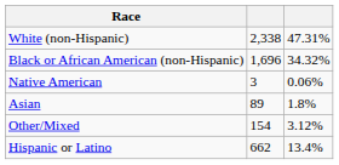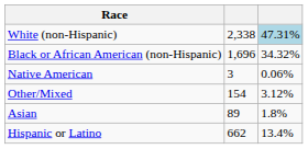 <table class="wikitable">
 <tr>
 <th>Race</th>
 <th></th>
 <th></th>
 </tr>
 <tr>
 <td><a href='#'>White</a> (non-Hispanic)</td>
 <td>2,338</td>
-<td>47.31%</td>
+<td style="background: lightblue;">47.31%</td>
 </tr>
 <tr>
 <td><a href='#'>Black or African American</a> (non-Hispanic)</td>
 <td>1,696</td>
 <td>34.32%</td>
 </tr>
 <tr>
 <td><a href='#'>Native American</a></td>
 <td>3</td>
 <td>0.06%</td>
 </tr>
 <tr>
+<td><a href='#'>Other/Mixed</a></td>
+<td>154</td>
+<td>3.12%</td>
+</tr>
+<tr>
 <td><a href='#'>Asian</a></td>
 <td>89</td>
 <td>1.8%</td>
-</tr>
-<tr>
-<td><a href='#'>Other/Mixed</a></td>
-<td>154</td>
-<td>3.12%</td>
 </tr>
 <tr>
 <td><a href='#'>Hispanic</a> or <a href='#'>Latino</a></td>
 <td>662</td>
 <td>13.4%</td>
 </tr>
 </table>
